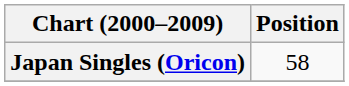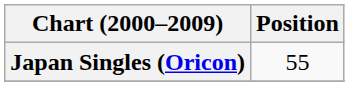 <table class="wikitable plainrowheaders">
 <tr>
 <th>Chart (2000–2009)</th>
 <th>Position</th>
 </tr>
 <tr>
 <th scope="row">Japan Singles (<a href='#'>Oricon</a>)</th>
-<td style="text-align:center;">58</td>
+<td style="text-align:center;">55</td>
 </tr>
 <tr>
 </tr>
 </table>
